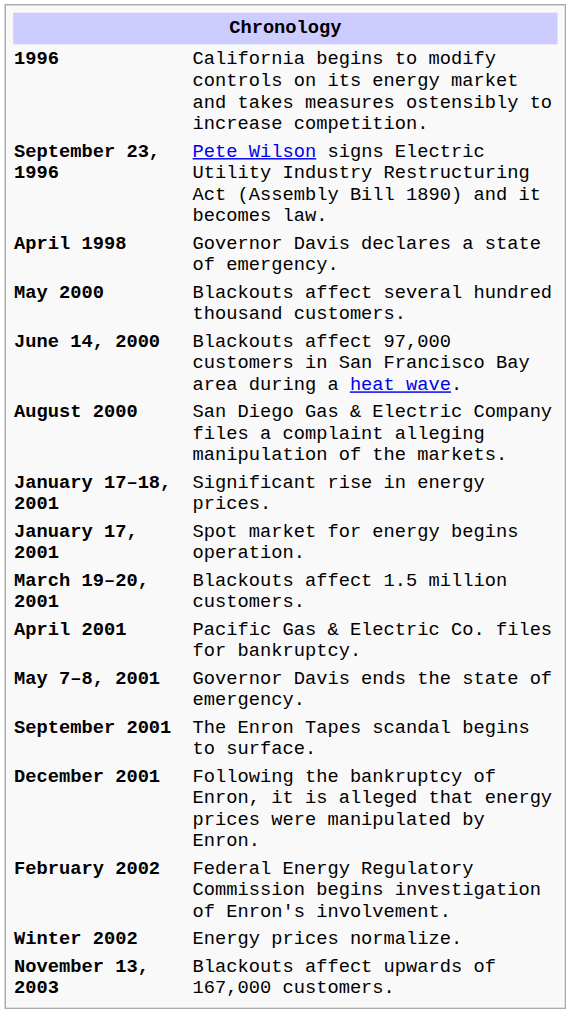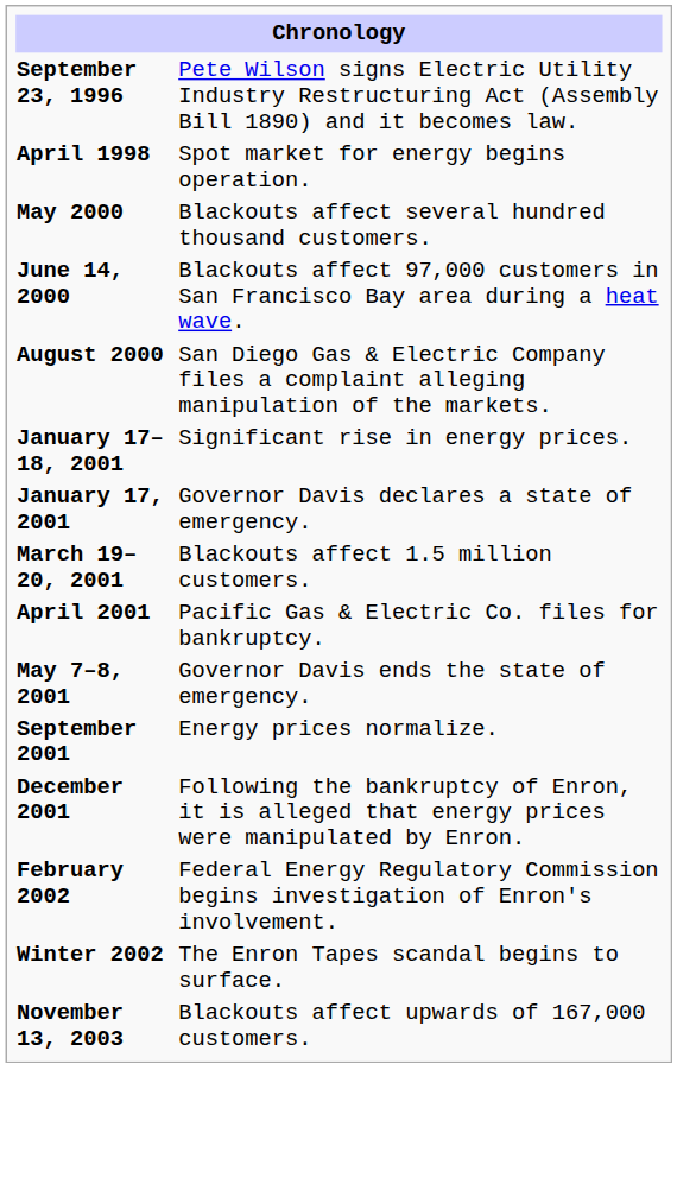 <table class="infobox" style="width:30em;">
 <tr>
 <td colspan="2"  style="padding:0.3em; border-collapse:collapse; background:#ccf; text-align:center;"><strong>Chronology</strong></td>
-</tr>
-<tr>
-<td width=120><strong>1996</strong></td>
-<td>California begins to modify controls on its energy market and takes measures ostensibly to increase competition.</td>
 </tr>
 <tr>
 <td><strong>September 23, 1996</strong></td>
 <td><a href='#'>Pete Wilson</a> signs Electric Utility Industry Restructuring Act (Assembly Bill 1890) and it becomes law.</td>
 </tr>
 <tr>
 <td><strong>April 1998</strong></td>
-<td>Governor Davis declares a state of emergency.</td>
+<td>Spot market for energy begins operation.</td>
 </tr>
 <tr>
 <td><strong>May 2000</strong></td>
 <td>Blackouts affect several hundred thousand customers.</td>
 </tr>
 <tr>
 <td><strong>June 14, 2000</strong></td>
 <td>Blackouts affect 97,000 customers in San Francisco Bay area during a <a href='#'>heat wave</a>.</td>
 </tr>
 <tr>
 <td><strong>August 2000</strong></td>
 <td>San Diego Gas & Electric Company files a complaint alleging manipulation of the markets.</td>
 </tr>
 <tr>
 <td><strong>January 17–18, 2001</strong></td>
 <td>Significant rise in energy prices.</td>
 </tr>
 <tr>
 <td><strong>January 17, 2001</strong></td>
-<td>Spot market for energy begins operation.</td>
+<td>Governor Davis declares a state of emergency.</td>
 </tr>
 <tr>
 <td><strong>March 19–20, 2001</strong></td>
 <td>Blackouts affect 1.5 million customers.</td>
 </tr>
 <tr>
 <td><strong>April 2001</strong></td>
 <td>Pacific Gas & Electric Co. files for bankruptcy.</td>
 </tr>
 <tr>
 <td><strong>May 7–8, 2001</strong></td>
 <td>Governor Davis ends the state of emergency.</td>
 </tr>
 <tr>
 <td><strong>September 2001</strong></td>
-<td>The Enron Tapes scandal begins to surface.</td>
+<td>Energy prices normalize.</td>
 </tr>
 <tr>
 <td><strong>December 2001</strong></td>
 <td>Following the bankruptcy of Enron, it is alleged that energy prices were manipulated by Enron.</td>
 </tr>
 <tr>
 <td><strong>February 2002</strong></td>
 <td>Federal Energy Regulatory Commission begins investigation of Enron's involvement.</td>
 </tr>
 <tr>
 <td><strong>Winter 2002</strong></td>
-<td>Energy prices normalize.</td>
+<td>The Enron Tapes scandal begins to surface.</td>
 </tr>
 <tr>
 <td><strong>November 13, 2003</strong></td>
 <td>Blackouts affect upwards of 167,000 customers.</td>
 </tr>
 </table>
